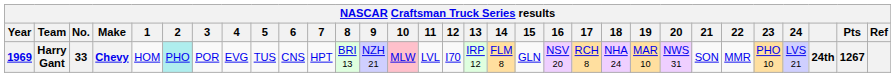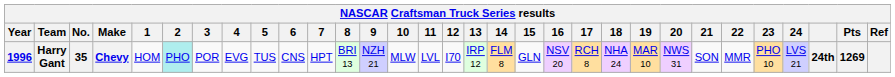 <table class="wikitable" style="text-align:center; font-size:75%">
 <tr>
 <th colspan=45><a href='#'>NASCAR</a> <a href='#'>Craftsman Truck Series</a> results</th>
 </tr>
 <tr>
 <th>Year</th>
 <th>Team</th>
 <th>No.</th>
 <th>Make</th>
 <th>1</th>
 <th>2</th>
 <th>3</th>
 <th>4</th>
 <th>5</th>
 <th>6</th>
 <th>7</th>
 <th>8</th>
 <th>9</th>
 <th>10</th>
 <th>11</th>
 <th>12</th>
 <th>13</th>
 <th>14</th>
 <th>15</th>
 <th>16</th>
 <th>17</th>
 <th>18</th>
 <th>19</th>
 <th>20</th>
 <th>21</th>
 <th>22</th>
 <th>23</th>
 <th>24</th>
 <th></th>
 <th>Pts</th>
 <th>Ref</th>
 </tr>
 <tr>
-<th><a href='#'>1969</a></th>
+<th><a href='#'>1996</a></th>
 <th>Harry Gant</th>
-<th>33</th>
+<th>35</th>
 <th><a href='#'>Chevy</a></th>
 <td><a href='#'>HOM</a></td>
 <td style="background: paleturquoise;"><a href='#'>PHO</a></td>
 <td><a href='#'>POR</a></td>
 <td><a href='#'>EVG</a></td>
 <td><a href='#'>TUS</a></td>
 <td><a href='#'>CNS</a></td>
 <td><a href='#'>HPT</a></td>
 <td style="background:#DFFFDF;"><a href='#'>BRI</a><br><small>13</small></td>
 <td style="background:#CFCFFF;"><a href='#'>NZH</a><br><small>21</small></td>
-<td style="background: pink;"><a href='#'>MLW</a></td>
+<td><a href='#'>MLW</a></td>
 <td><a href='#'>LVL</a></td>
 <td><a href='#'>I70</a></td>
 <td style="background:#DFFFDF;"><a href='#'>IRP</a><br><small>12</small></td>
 <td style="background:#FFDF9F;"><a href='#'>FLM</a><br><small>8</small></td>
 <td><a href='#'>GLN</a></td>
 <td style="background:#EFCFFF;"><a href='#'>NSV</a><br><small>20</small></td>
 <td style="background:#FFDF9F;"><a href='#'>RCH</a><br><small>8</small></td>
 <td style="background:#EFCFFF;"><a href='#'>NHA</a><br><small>24</small></td>
 <td style="background:#FFDF9F;"><a href='#'>MAR</a><br><small>10</small></td>
 <td style="background:#EFCFFF;"><a href='#'>NWS</a><br><small>31</small></td>
 <td><a href='#'>SON</a></td>
 <td><a href='#'>MMR</a></td>
 <td style="background:#FFDF9F;"><a href='#'>PHO</a><br><small>10</small></td>
 <td style="background:#CFCFFF;"><a href='#'>LVS</a><br><small>21</small></td>
 <th>24th</th>
-<th>1267</th>
+<th>1269</th>
 <th></th>
 </tr>
 </table>
